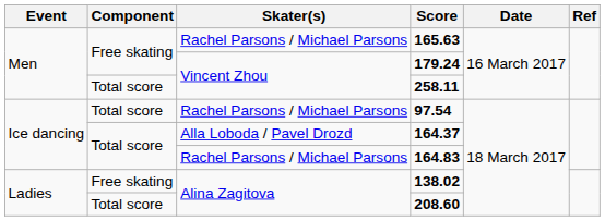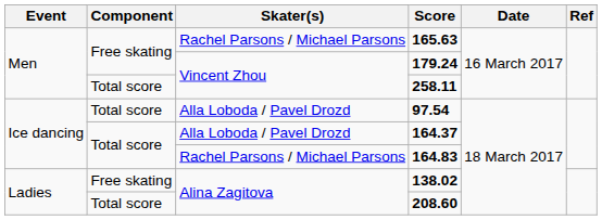 <table class="wikitable sortable">
 <tr>
 <th>Event</th>
 <th>Component</th>
 <th>Skater(s)</th>
 <th>Score</th>
 <th>Date</th>
 <th>Ref</th>
 </tr>
 <tr>
 <td rowspan=3>Men</td>
 <td rowspan=2>Free skating</td>
 <td> <a href='#'>Rachel Parsons</a> / <a href='#'>Michael Parsons</a></td>
 <td><strong>165.63</strong></td>
 <td rowspan=3>16 March 2017</td>
 <td rowspan=3></td>
 </tr>
 <tr>
 <td rowspan=2> <a href='#'>Vincent Zhou</a></td>
 <td><strong>179.24</strong></td>
 </tr>
 <tr>
 <td>Total score</td>
 <td><strong>258.11</strong></td>
 </tr>
 <tr>
 <td rowspan=3>Ice dancing</td>
 <td>Total score</td>
-<td> <a href='#'>Rachel Parsons</a> / <a href='#'>Michael Parsons</a></td>
+<td> <a href='#'>Alla Loboda</a> / <a href='#'>Pavel Drozd</a></td>
 <td><strong>97.54</strong></td>
 <td rowspan=5>18 March 2017</td>
 <td rowspan=3></td>
 </tr>
 <tr>
 <td rowspan=2>Total score</td>
 <td> <a href='#'>Alla Loboda</a> / <a href='#'>Pavel Drozd</a></td>
 <td><strong>164.37</strong></td>
 </tr>
 <tr>
 <td> <a href='#'>Rachel Parsons</a> / <a href='#'>Michael Parsons</a></td>
 <td><strong>164.83</strong></td>
 </tr>
 <tr>
 <td rowspan=2>Ladies</td>
 <td>Free skating</td>
 <td rowspan=2> <a href='#'>Alina Zagitova</a></td>
 <td><strong>138.02</strong></td>
 <td rowspan=2></td>
 </tr>
 <tr>
 <td>Total score</td>
 <td><strong>208.60</strong></td>
 </tr>
 </table>
